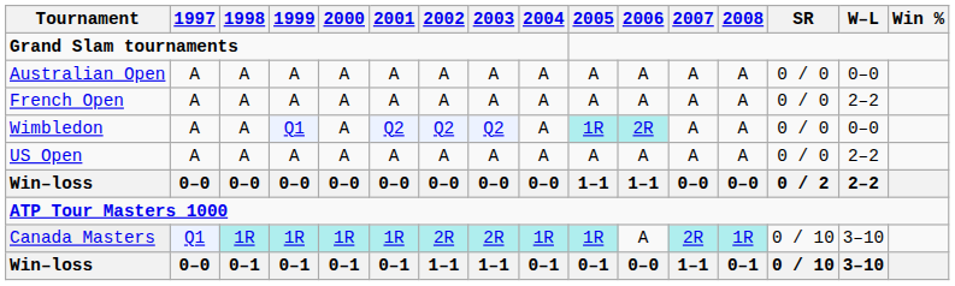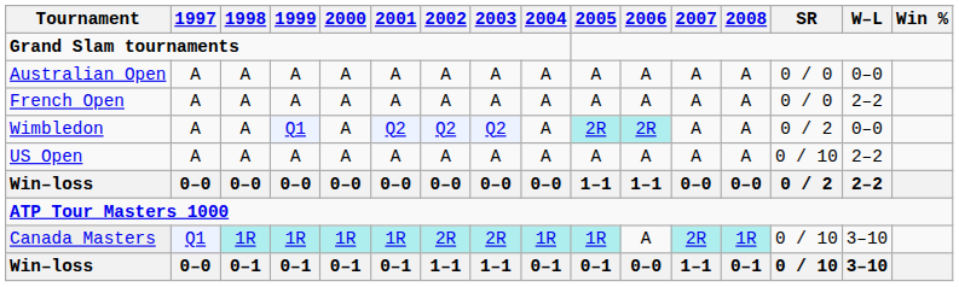 <table class=wikitable style=text-align:center;font-size:97%>
 <tr>
 <th>Tournament</th>
 <th><a href='#'>1997</a></th>
 <th><a href='#'>1998</a></th>
 <th><a href='#'>1999</a></th>
 <th><a href='#'>2000</a></th>
 <th><a href='#'>2001</a></th>
 <th><a href='#'>2002</a></th>
 <th><a href='#'>2003</a></th>
 <th><a href='#'>2004</a></th>
 <th><a href='#'>2005</a></th>
 <th><a href='#'>2006</a></th>
 <th><a href='#'>2007</a></th>
 <th><a href='#'>2008</a></th>
 <th>SR</th>
 <th>W–L</th>
 <th>Win %</th>
 </tr>
 <tr>
 <td colspan=9 align=left><strong>Grand Slam tournaments</strong></td>
 </tr>
 <tr>
 <td align=left><a href='#'>Australian Open</a></td>
 <td>A</td>
 <td>A</td>
 <td>A</td>
 <td>A</td>
 <td>A</td>
 <td>A</td>
 <td>A</td>
 <td>A</td>
 <td>A</td>
 <td>A</td>
 <td>A</td>
 <td>A</td>
 <td>0 / 0</td>
 <td>0–0</td>
 <td></td>
 </tr>
 <tr>
 <td align=left><a href='#'>French Open</a></td>
 <td>A</td>
 <td>A</td>
 <td>A</td>
 <td>A</td>
 <td>A</td>
 <td>A</td>
 <td>A</td>
 <td>A</td>
 <td>A</td>
 <td>A</td>
 <td>A</td>
 <td>A</td>
 <td>0 / 0</td>
 <td>2–2</td>
 <td></td>
 </tr>
 <tr>
 <td align=left><a href='#'>Wimbledon</a></td>
 <td>A</td>
 <td>A</td>
 <td bgcolor=ecf2ff><a href='#'>Q1</a></td>
 <td>A</td>
 <td bgcolor=ecf2ff><a href='#'>Q2</a></td>
 <td bgcolor=ecf2ff><a href='#'>Q2</a></td>
 <td bgcolor=ecf2ff><a href='#'>Q2</a></td>
 <td>A</td>
-<td bgcolor=afeeee><a href='#'>1R</a></td>
+<td bgcolor=afeeee><a href='#'>2R</a></td>
 <td bgcolor=afeeee><a href='#'>2R</a></td>
 <td>A</td>
 <td>A</td>
-<td>0 / 0</td>
+<td>0 / 2</td>
 <td>0–0</td>
 <td></td>
 </tr>
 <tr>
 <td align=left><a href='#'>US Open</a></td>
 <td>A</td>
 <td>A</td>
 <td>A</td>
 <td>A</td>
 <td>A</td>
 <td>A</td>
 <td>A</td>
 <td>A</td>
 <td>A</td>
 <td>A</td>
 <td>A</td>
 <td>A</td>
-<td>0 / 0</td>
+<td>0 / 10</td>
 <td>2–2</td>
 <td></td>
 </tr>
 <tr>
 <th style=text-align:left>Win–loss</th>
 <th>0–0</th>
 <th>0–0</th>
 <th>0–0</th>
 <th>0–0</th>
 <th>0–0</th>
 <th>0–0</th>
 <th>0–0</th>
 <th>0–0</th>
 <th>1–1</th>
 <th>1–1</th>
 <th>0–0</th>
 <th>0–0</th>
 <th>0 / 2</th>
 <th>2–2</th>
 <th></th>
 </tr>
 <tr>
 <td colspan=25 style=text-align:left><strong><a href='#'>ATP Tour Masters 1000</a></strong></td>
 </tr>
 <tr>
 <td bgcolor=efefef align=left><a href='#'>Canada Masters</a></td>
 <td bgcolor=ecf2ff><a href='#'>Q1</a></td>
 <td bgcolor=afeeee><a href='#'>1R</a></td>
 <td bgcolor=afeeee><a href='#'>1R</a></td>
 <td bgcolor=afeeee><a href='#'>1R</a></td>
 <td bgcolor=afeeee><a href='#'>1R</a></td>
 <td bgcolor=afeeee><a href='#'>2R</a></td>
 <td bgcolor=afeeee><a href='#'>2R</a></td>
 <td bgcolor=afeeee><a href='#'>1R</a></td>
 <td bgcolor=afeeee><a href='#'>1R</a></td>
 <td>A</td>
 <td bgcolor=afeeee><a href='#'>2R</a></td>
 <td bgcolor=afeeee><a href='#'>1R</a></td>
 <td>0 / 10</td>
 <td>3–10</td>
 <td></td>
 </tr>
 <tr>
 <th style=text-align:left>Win–loss</th>
 <th>0–0</th>
 <th>0–1</th>
 <th>0–1</th>
 <th>0–1</th>
 <th>0–1</th>
 <th>1–1</th>
 <th>1–1</th>
 <th>0–1</th>
 <th>0–1</th>
 <th>0–0</th>
 <th>1–1</th>
 <th>0–1</th>
 <th>0 / 10</th>
 <th>3–10</th>
 <th></th>
 </tr>
 </table>
